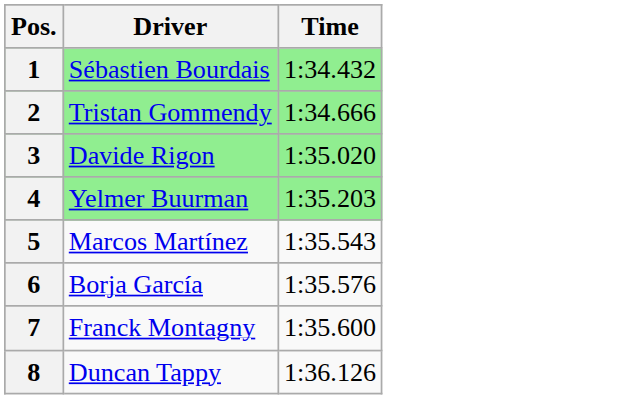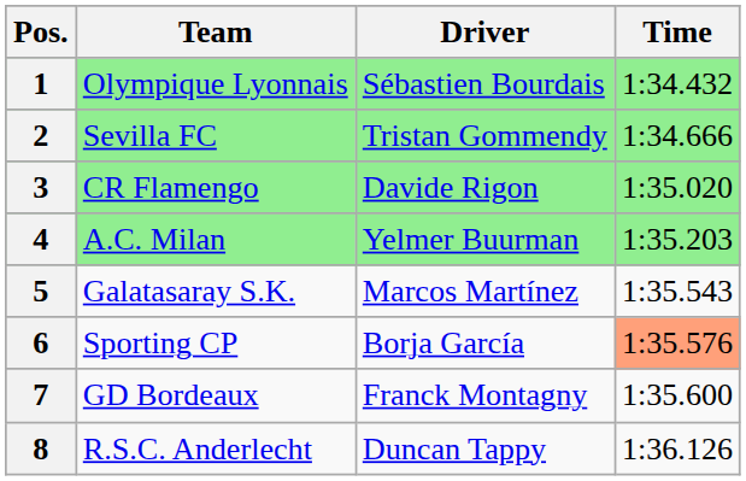 <table class=wikitable style="font-size:95%">
 <tr>
 <th>Pos.</th>
+<th>Team</th>
 <th>Driver</th>
 <th>Time</th>
 </tr>
 <tr style="background:lightgreen;">
 <th>1</th>
+<td> <a href='#'>Olympique Lyonnais</a></td>
 <td> <a href='#'>Sébastien Bourdais</a></td>
 <td>1:34.432</td>
 </tr>
 <tr style="background:lightgreen;">
 <th>2</th>
+<td> <a href='#'>Sevilla FC</a></td>
 <td> <a href='#'>Tristan Gommendy</a></td>
 <td>1:34.666</td>
 </tr>
 <tr style="background:lightgreen;">
 <th>3</th>
+<td> <a href='#'>CR Flamengo</a></td>
 <td> <a href='#'>Davide Rigon</a></td>
 <td>1:35.020</td>
 </tr>
 <tr style="background:lightgreen;">
 <th>4</th>
+<td> <a href='#'>A.C. Milan</a></td>
 <td> <a href='#'>Yelmer Buurman</a></td>
 <td>1:35.203</td>
 </tr>
 <tr>
 <th>5</th>
+<td> <a href='#'>Galatasaray S.K.</a></td>
 <td> <a href='#'>Marcos Martínez</a></td>
 <td>1:35.543</td>
 </tr>
 <tr>
 <th>6</th>
+<td> <a href='#'>Sporting CP</a></td>
 <td> <a href='#'>Borja García</a></td>
-<td>1:35.576</td>
+<td style="background: lightsalmon;">1:35.576</td>
 </tr>
 <tr>
 <th>7</th>
+<td> <a href='#'>GD Bordeaux</a></td>
 <td> <a href='#'>Franck Montagny</a></td>
 <td>1:35.600</td>
 </tr>
 <tr>
 <th>8</th>
+<td> <a href='#'>R.S.C. Anderlecht</a></td>
 <td> <a href='#'>Duncan Tappy</a></td>
 <td>1:36.126</td>
 </tr>
 </table>
